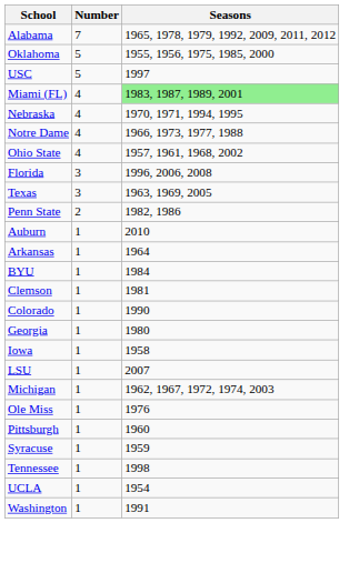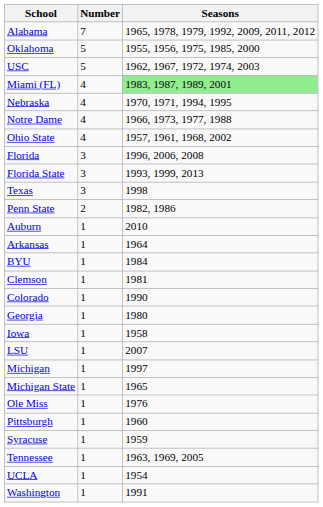 <table class="wikitable sortable">
 <tr>
 <th>School</th>
 <th>Number</th>
 <th>Seasons</th>
 </tr>
 <tr>
 <td><a href='#'>Alabama</a></td>
 <td>7</td>
 <td>1965, 1978, 1979, 1992, 2009, 2011, 2012</td>
 </tr>
 <tr>
 <td><a href='#'>Oklahoma</a></td>
 <td>5</td>
 <td>1955, 1956, 1975, 1985, 2000</td>
 </tr>
 <tr>
 <td><a href='#'>USC</a></td>
 <td>5</td>
-<td>1997</td>
+<td>1962, 1967, 1972, 1974, 2003</td>
 </tr>
 <tr>
 <td><a href='#'>Miami (FL)</a></td>
 <td>4</td>
 <td style="background: lightgreen;">1983, 1987, 1989, 2001</td>
 </tr>
 <tr>
 <td><a href='#'>Nebraska</a></td>
 <td>4</td>
 <td>1970, 1971, 1994, 1995</td>
 </tr>
 <tr>
 <td><a href='#'>Notre Dame</a></td>
 <td>4</td>
 <td>1966, 1973, 1977, 1988</td>
 </tr>
 <tr>
 <td><a href='#'>Ohio State</a></td>
 <td>4</td>
 <td>1957, 1961, 1968, 2002</td>
 </tr>
 <tr>
 <td><a href='#'>Florida</a></td>
 <td>3</td>
 <td>1996, 2006, 2008</td>
 </tr>
 <tr>
+<td><a href='#'>Florida State</a></td>
+<td>3</td>
+<td>1993, 1999, 2013</td>
+</tr>
+<tr>
 <td><a href='#'>Texas</a></td>
 <td>3</td>
-<td>1963, 1969, 2005</td>
+<td>1998</td>
 </tr>
 <tr>
 <td><a href='#'>Penn State</a></td>
 <td>2</td>
 <td>1982, 1986</td>
 </tr>
 <tr>
 <td><a href='#'>Auburn</a></td>
 <td>1</td>
 <td>2010</td>
 </tr>
 <tr>
 <td><a href='#'>Arkansas</a></td>
 <td>1</td>
 <td>1964</td>
 </tr>
 <tr>
 <td><a href='#'>BYU</a></td>
 <td>1</td>
 <td>1984</td>
 </tr>
 <tr>
 <td><a href='#'>Clemson</a></td>
 <td>1</td>
 <td>1981</td>
 </tr>
 <tr>
 <td><a href='#'>Colorado</a></td>
 <td>1</td>
 <td>1990</td>
 </tr>
 <tr>
 <td><a href='#'>Georgia</a></td>
 <td>1</td>
 <td>1980</td>
 </tr>
 <tr>
 <td><a href='#'>Iowa</a></td>
 <td>1</td>
 <td>1958</td>
 </tr>
 <tr>
 <td><a href='#'>LSU</a></td>
 <td>1</td>
 <td>2007</td>
 </tr>
 <tr>
 <td><a href='#'>Michigan</a></td>
 <td>1</td>
-<td>1962, 1967, 1972, 1974, 2003</td>
+<td>1997</td>
+</tr>
+<tr>
+<td><a href='#'>Michigan State</a></td>
+<td>1</td>
+<td>1965</td>
 </tr>
 <tr>
 <td><a href='#'>Ole Miss</a></td>
 <td>1</td>
 <td>1976</td>
 </tr>
 <tr>
 <td><a href='#'>Pittsburgh</a></td>
 <td>1</td>
 <td>1960</td>
 </tr>
 <tr>
 <td><a href='#'>Syracuse</a></td>
 <td>1</td>
 <td>1959</td>
 </tr>
 <tr>
 <td><a href='#'>Tennessee</a></td>
 <td>1</td>
-<td>1998</td>
+<td>1963, 1969, 2005</td>
 </tr>
 <tr>
 <td><a href='#'>UCLA</a></td>
 <td>1</td>
 <td>1954</td>
 </tr>
 <tr>
 <td><a href='#'>Washington</a></td>
 <td>1</td>
 <td>1991</td>
 </tr>
 </table>
